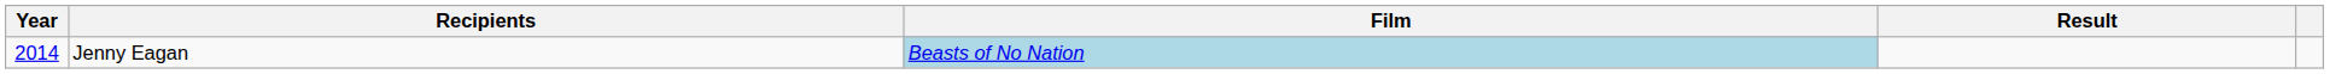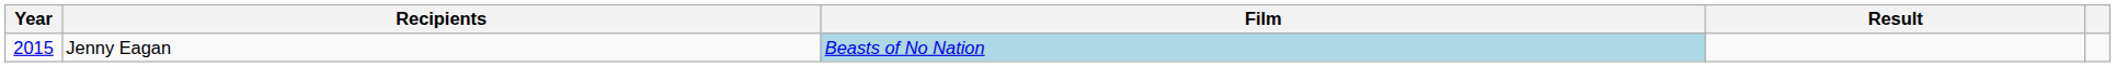 <table class="wikitable plainrowheaders" style="font-size: 90%" width=85%>
 <tr>
 <th scope="col" style="width:2%;">Year</th>
 <th scope="col" style="width:30%;">Recipients</th>
 <th scope="col" style="width:35%;">Film</th>
 <th scope="col" style="width:15%;">Result</th>
 <th scope="col" class="unsortable" style="width:1%;"></th>
 </tr>
 <tr>
-<td style="text-align:center;"><a href='#'>2014</a></td>
+<td style="text-align:center;"><a href='#'>2015</a></td>
 <td>Jenny Eagan</td>
 <td style="background: lightblue;"><em><a href='#'>Beasts of No Nation</a></em></td>
 <td></td>
 <td style="text-align:center;"></td>
 </tr>
 </table>
